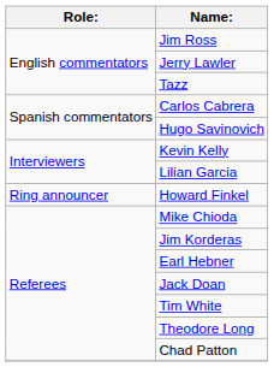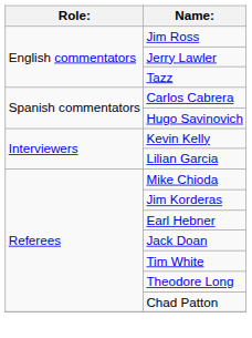 <table class=wikitable style="font-size:90%; margin: 0.5em 0 0.5em 1em; float: right; clear: right;">
 <tr>
 <th>Role:</th>
 <th>Name:</th>
 </tr>
 <tr>
 <td rowspan=3>English <a href='#'>commentators</a></td>
 <td><a href='#'>Jim Ross</a></td>
 </tr>
 <tr>
 <td><a href='#'>Jerry Lawler</a></td>
 </tr>
 <tr>
 <td><a href='#'>Tazz</a></td>
 </tr>
 <tr>
 <td rowspan=2>Spanish commentators</td>
 <td><a href='#'>Carlos Cabrera</a></td>
 </tr>
 <tr>
 <td><a href='#'>Hugo Savinovich</a></td>
 </tr>
 <tr>
 <td rowspan="2"><a href='#'>Interviewers</a></td>
 <td><a href='#'>Kevin Kelly</a></td>
 </tr>
 <tr>
 <td><a href='#'>Lilian Garcia</a></td>
 </tr>
 <tr>
-<td><a href='#'>Ring announcer</a></td>
-<td><a href='#'>Howard Finkel</a></td>
-</tr>
-<tr>
 <td rowspan="7"><a href='#'>Referees</a></td>
 <td><a href='#'>Mike Chioda</a></td>
 </tr>
 <tr>
 <td><a href='#'>Jim Korderas</a></td>
 </tr>
 <tr>
 <td><a href='#'>Earl Hebner</a></td>
 </tr>
 <tr>
 <td><a href='#'>Jack Doan</a></td>
 </tr>
 <tr>
 <td><a href='#'>Tim White</a></td>
 </tr>
 <tr>
 <td><a href='#'>Theodore Long</a></td>
 </tr>
 <tr>
 <td>Chad Patton</td>
 </tr>
 <tr>
 </tr>
 </table>
